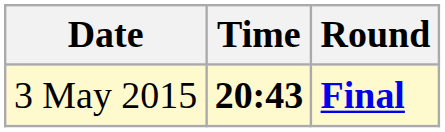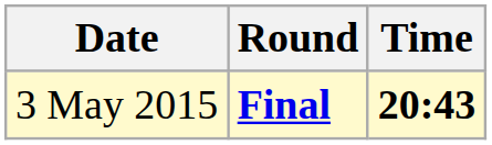 <table class="wikitable">
 <tr>
 <th>Date</th>
+<th>Round</th>
 <th>Time</th>
-<th>Round</th>
 </tr>
 <tr style=background:lemonchiffon>
 <td>3 May 2015</td>
+<td><strong><a href='#'>Final</a></strong></td>
 <td><strong>20:43</strong></td>
-<td><strong><a href='#'>Final</a></strong></td>
 </tr>
 </table>
